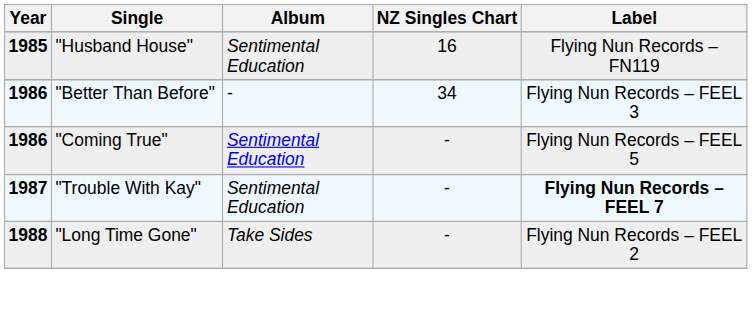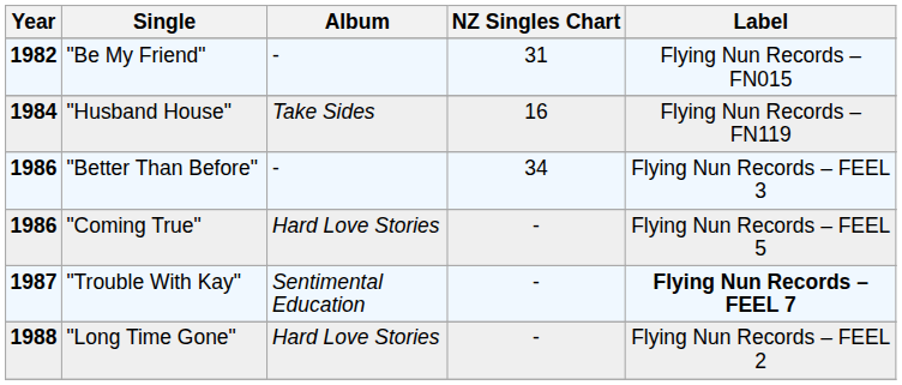 <table class="wikitable"|width=100%>
 <tr>
 <th>Year</th>
 <th width="150">Single</th>
 <th width="130">Album</th>
 <th>NZ Singles Chart</th>
 <th width="200">Label</th>
 </tr>
 <tr>
 </tr>
+<tr bgcolor="#F0F8FF">
+<td align="left" valign="top"><strong>1982</strong></td>
+<td align="left" valign="top">"Be My Friend"</td>
+<td align="left" valign="top">-</td>
+<td align="center" valign="top">31</td>
+<td align="center" valign="top">Flying Nun Records – FN015</td>
+</tr>
 <tr>
 </tr>
 <tr bgcolor="#efefef">
-<td align="left" valign="top"><strong>1985</strong></td>
+<td align="left" valign="top"><strong>1984</strong></td>
 <td align="left" valign="top">"Husband House"</td>
-<td align="left" valign="top"><em>Sentimental Education</em></td>
+<td align="left" valign="top"><em>Take Sides</em></td>
 <td align="center" valign="top">16</td>
 <td align="center" valign="top">Flying Nun Records – FN119</td>
 </tr>
 <tr>
 </tr>
 <tr bgcolor="#F0F8FF">
 <td align="left" valign="top"><strong>1986</strong></td>
 <td align="left" valign="top">"Better Than Before"</td>
 <td align="left" valign="top">-</td>
 <td align="center" valign="top">34</td>
 <td align="center" valign="top">Flying Nun Records – FEEL 3</td>
 </tr>
 <tr>
 </tr>
 <tr bgcolor="#efefef">
 <td align="left" valign="top"><strong>1986</strong></td>
 <td align="left" valign="top">"Coming True"</td>
-<td align="left" valign="top"><em><a href='#'>Sentimental Education</a></em></td>
+<td align="left" valign="top"><em>Hard Love Stories</em></td>
 <td align="center" valign="top">-</td>
 <td align="center" valign="top">Flying Nun Records – FEEL 5</td>
 </tr>
 <tr>
 </tr>
 <tr bgcolor="#F0F8FF">
 <td align="left" valign="top"><strong>1987</strong></td>
 <td align="left" valign="top">"Trouble With Kay"</td>
 <td align="left" valign="top"><em>Sentimental Education</em></td>
 <td align="center" valign="top">-</td>
 <td align="center" valign="top"><strong>Flying Nun Records – FEEL 7</strong></td>
 </tr>
 <tr>
 </tr>
 <tr bgcolor="#efefef">
 <td align="left" valign="top"><strong>1988</strong></td>
 <td align="left" valign="top">"Long Time Gone"</td>
-<td align="left" valign="top"><em>Take Sides</em></td>
+<td align="left" valign="top"><em>Hard Love Stories</em></td>
 <td align="center" valign="top">-</td>
 <td align="center" valign="top">Flying Nun Records – FEEL 2</td>
 </tr>
 <tr>
 </tr>
 </table>
